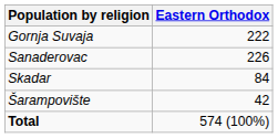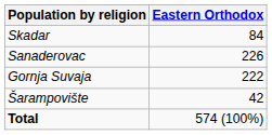 <table class="wikitable sortable">
 <tr>
 <th>Population by religion</th>
 <th><a href='#'>Eastern Orthodox</a></th>
 </tr>
 <tr>
-<td><em>Gornja Suvaja</em></td>
-<td align="right">222</td>
+<td><em>Skadar</em></td>
+<td align="right">84</td>
 </tr>
 <tr>
 <td><em>Sanaderovac</em></td>
 <td align="right">226</td>
 </tr>
 <tr>
-<td><em>Skadar</em></td>
-<td align="right">84</td>
+<td><em>Gornja Suvaja</em></td>
+<td align="right">222</td>
 </tr>
 <tr>
 <td><em>Šarampovište</em></td>
 <td align="right">42</td>
 </tr>
 <tr>
 <td><strong>Total</strong></td>
 <td align="right">574 (100%)</td>
 </tr>
 </table>
